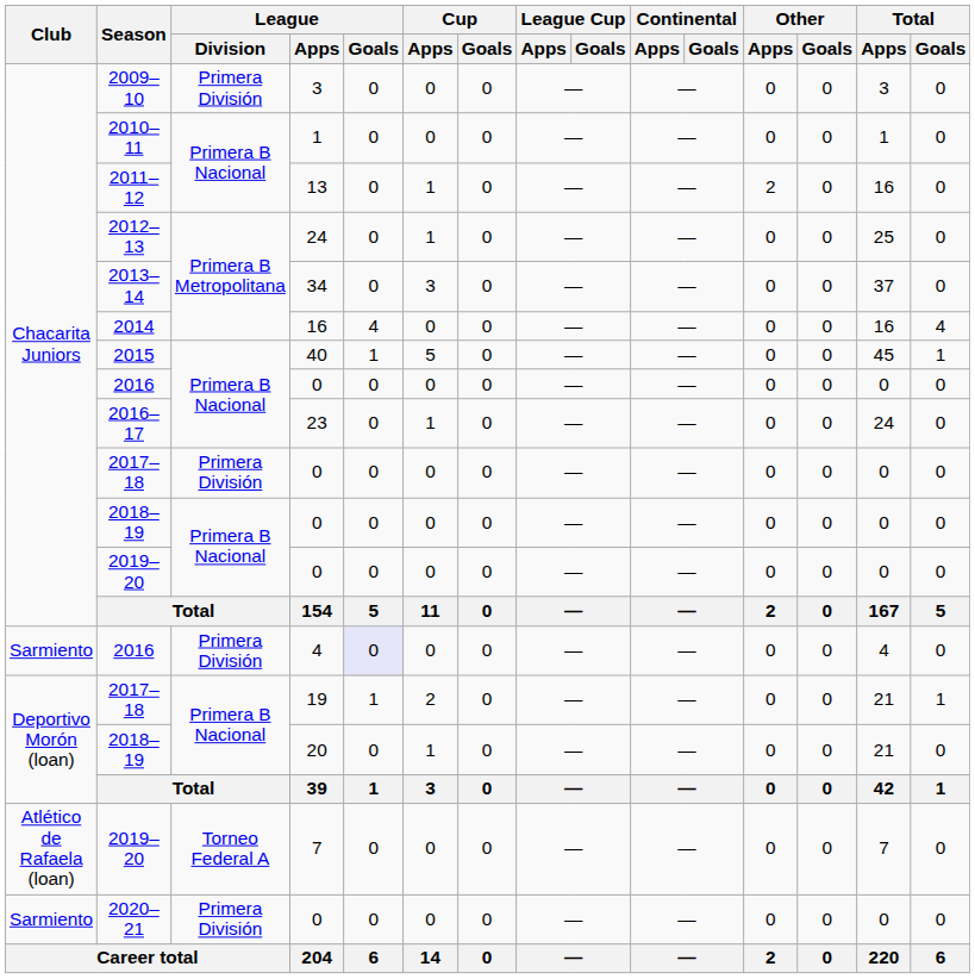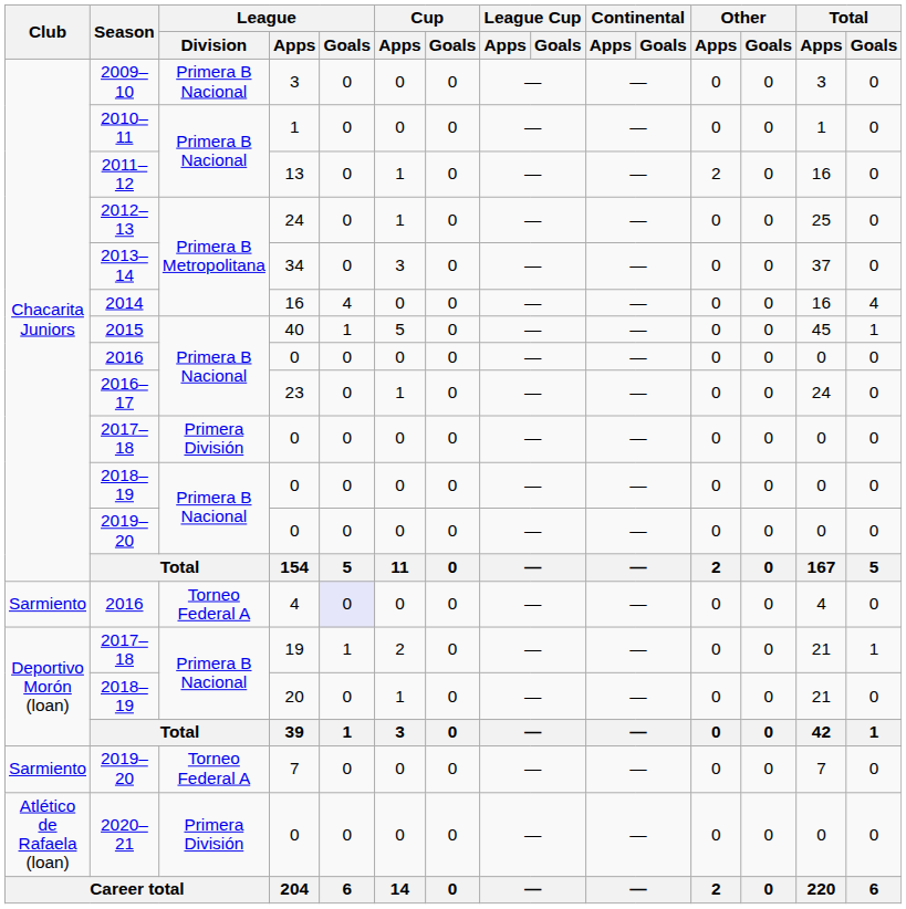 <table class="wikitable" style="text-align:center">
 <tr>
 <th rowspan="2">Club</th>
 <th rowspan="2">Season</th>
 <th colspan="3">League</th>
 <th colspan="2">Cup</th>
 <th colspan="2">League Cup</th>
 <th colspan="2">Continental</th>
 <th colspan="2">Other</th>
 <th colspan="2">Total</th>
 </tr>
 <tr>
 <th>Division</th>
 <th>Apps</th>
 <th>Goals</th>
 <th>Apps</th>
 <th>Goals</th>
 <th>Apps</th>
 <th>Goals</th>
 <th>Apps</th>
 <th>Goals</th>
 <th>Apps</th>
 <th>Goals</th>
 <th>Apps</th>
 <th>Goals</th>
 </tr>
 <tr>
 <td rowspan="13"><a href='#'>Chacarita Juniors</a></td>
 <td><a href='#'>2009–10</a></td>
-<td rowspan="1"><a href='#'>Primera División</a></td>
+<td rowspan="1"><a href='#'>Primera B Nacional</a></td>
 <td>3</td>
 <td>0</td>
 <td>0</td>
 <td>0</td>
 <td colspan="2">—</td>
 <td colspan="2">—</td>
 <td>0</td>
 <td>0</td>
 <td>3</td>
 <td>0</td>
 </tr>
 <tr>
 <td><a href='#'>2010–11</a></td>
 <td rowspan="2"><a href='#'>Primera B Nacional</a></td>
 <td>1</td>
 <td>0</td>
 <td>0</td>
 <td>0</td>
 <td colspan="2">—</td>
 <td colspan="2">—</td>
 <td>0</td>
 <td>0</td>
 <td>1</td>
 <td>0</td>
 </tr>
 <tr>
 <td><a href='#'>2011–12</a></td>
 <td>13</td>
 <td>0</td>
 <td>1</td>
 <td>0</td>
 <td colspan="2">—</td>
 <td colspan="2">—</td>
 <td>2</td>
 <td>0</td>
 <td>16</td>
 <td>0</td>
 </tr>
 <tr>
 <td><a href='#'>2012–13</a></td>
 <td rowspan="3"><a href='#'>Primera B Metropolitana</a></td>
 <td>24</td>
 <td>0</td>
 <td>1</td>
 <td>0</td>
 <td colspan="2">—</td>
 <td colspan="2">—</td>
 <td>0</td>
 <td>0</td>
 <td>25</td>
 <td>0</td>
 </tr>
 <tr>
 <td><a href='#'>2013–14</a></td>
 <td>34</td>
 <td>0</td>
 <td>3</td>
 <td>0</td>
 <td colspan="2">—</td>
 <td colspan="2">—</td>
 <td>0</td>
 <td>0</td>
 <td>37</td>
 <td>0</td>
 </tr>
 <tr>
 <td><a href='#'>2014</a></td>
 <td>16</td>
 <td>4</td>
 <td>0</td>
 <td>0</td>
 <td colspan="2">—</td>
 <td colspan="2">—</td>
 <td>0</td>
 <td>0</td>
 <td>16</td>
 <td>4</td>
 </tr>
 <tr>
 <td><a href='#'>2015</a></td>
 <td rowspan="3"><a href='#'>Primera B Nacional</a></td>
 <td>40</td>
 <td>1</td>
 <td>5</td>
 <td>0</td>
 <td colspan="2">—</td>
 <td colspan="2">—</td>
 <td>0</td>
 <td>0</td>
 <td>45</td>
 <td>1</td>
 </tr>
 <tr>
 <td><a href='#'>2016</a></td>
 <td>0</td>
 <td>0</td>
 <td>0</td>
 <td>0</td>
 <td colspan="2">—</td>
 <td colspan="2">—</td>
 <td>0</td>
 <td>0</td>
 <td>0</td>
 <td>0</td>
 </tr>
 <tr>
 <td><a href='#'>2016–17</a></td>
 <td>23</td>
 <td>0</td>
 <td>1</td>
 <td>0</td>
 <td colspan="2">—</td>
 <td colspan="2">—</td>
 <td>0</td>
 <td>0</td>
 <td>24</td>
 <td>0</td>
 </tr>
 <tr>
 <td><a href='#'>2017–18</a></td>
 <td rowspan="1"><a href='#'>Primera División</a></td>
 <td>0</td>
 <td>0</td>
 <td>0</td>
 <td>0</td>
 <td colspan="2">—</td>
 <td colspan="2">—</td>
 <td>0</td>
 <td>0</td>
 <td>0</td>
 <td>0</td>
 </tr>
 <tr>
 <td><a href='#'>2018–19</a></td>
 <td rowspan="2"><a href='#'>Primera B Nacional</a></td>
 <td>0</td>
 <td>0</td>
 <td>0</td>
 <td>0</td>
 <td colspan="2">—</td>
 <td colspan="2">—</td>
 <td>0</td>
 <td>0</td>
 <td>0</td>
 <td>0</td>
 </tr>
 <tr>
 <td><a href='#'>2019–20</a></td>
 <td>0</td>
 <td>0</td>
 <td>0</td>
 <td>0</td>
 <td colspan="2">—</td>
 <td colspan="2">—</td>
 <td>0</td>
 <td>0</td>
 <td>0</td>
 <td>0</td>
 </tr>
 <tr>
 <th colspan="2">Total</th>
 <th>154</th>
 <th>5</th>
 <th>11</th>
 <th>0</th>
 <th colspan="2">—</th>
 <th colspan="2">—</th>
 <th>2</th>
 <th>0</th>
 <th>167</th>
 <th>5</th>
 </tr>
 <tr>
 <td rowspan="1"><a href='#'>Sarmiento</a></td>
 <td><a href='#'>2016</a></td>
-<td rowspan="1"><a href='#'>Primera División</a></td>
+<td rowspan="1"><a href='#'>Torneo Federal A</a></td>
 <td>4</td>
 <td style="background: lavender;">0</td>
 <td>0</td>
 <td>0</td>
 <td colspan="2">—</td>
 <td colspan="2">—</td>
 <td>0</td>
 <td>0</td>
 <td>4</td>
 <td>0</td>
 </tr>
 <tr>
 <td rowspan="3"><a href='#'>Deportivo Morón</a> (loan)</td>
 <td><a href='#'>2017–18</a></td>
 <td rowspan="2"><a href='#'>Primera B Nacional</a></td>
 <td>19</td>
 <td>1</td>
 <td>2</td>
 <td>0</td>
 <td colspan="2">—</td>
 <td colspan="2">—</td>
 <td>0</td>
 <td>0</td>
 <td>21</td>
 <td>1</td>
 </tr>
 <tr>
 <td><a href='#'>2018–19</a></td>
 <td>20</td>
 <td>0</td>
 <td>1</td>
 <td>0</td>
 <td colspan="2">—</td>
 <td colspan="2">—</td>
 <td>0</td>
 <td>0</td>
 <td>21</td>
 <td>0</td>
 </tr>
 <tr>
 <th colspan="2">Total</th>
 <th>39</th>
 <th>1</th>
 <th>3</th>
 <th>0</th>
 <th colspan="2">—</th>
 <th colspan="2">—</th>
 <th>0</th>
 <th>0</th>
 <th>42</th>
 <th>1</th>
 </tr>
 <tr>
-<td rowspan="1"><a href='#'>Atlético de Rafaela</a> (loan)</td>
+<td rowspan="1"><a href='#'>Sarmiento</a></td>
 <td><a href='#'>2019–20</a></td>
 <td rowspan="1"><a href='#'>Torneo Federal A</a></td>
 <td>7</td>
 <td>0</td>
 <td>0</td>
 <td>0</td>
 <td colspan="2">—</td>
 <td colspan="2">—</td>
 <td>0</td>
 <td>0</td>
 <td>7</td>
 <td>0</td>
 </tr>
 <tr>
-<td rowspan="1"><a href='#'>Sarmiento</a></td>
+<td rowspan="1"><a href='#'>Atlético de Rafaela</a> (loan)</td>
 <td><a href='#'>2020–21</a></td>
 <td rowspan="1"><a href='#'>Primera División</a></td>
 <td>0</td>
 <td>0</td>
 <td>0</td>
 <td>0</td>
 <td colspan="2">—</td>
 <td colspan="2">—</td>
 <td>0</td>
 <td>0</td>
 <td>0</td>
 <td>0</td>
 </tr>
 <tr>
 <th colspan="3">Career total</th>
 <th>204</th>
 <th>6</th>
 <th>14</th>
 <th>0</th>
 <th colspan="2">—</th>
 <th colspan="2">—</th>
 <th>2</th>
 <th>0</th>
 <th>220</th>
 <th>6</th>
 </tr>
 </table>
